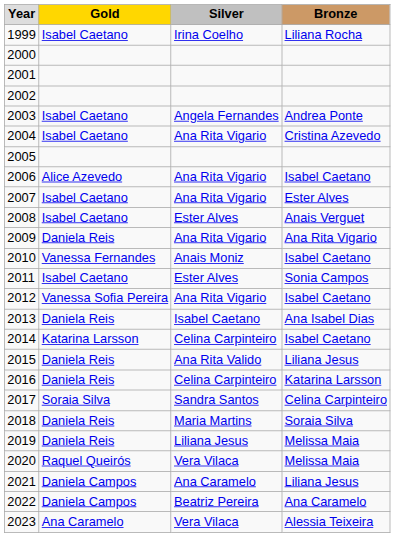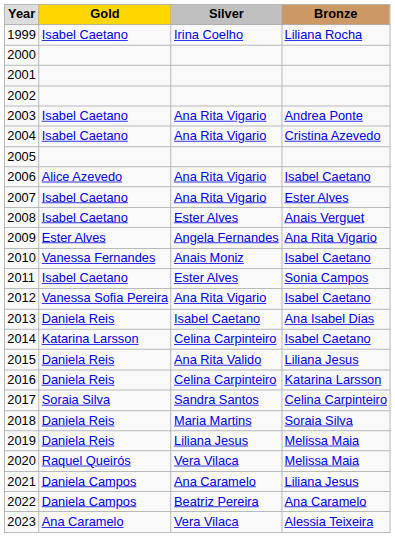 <table class="wikitable" style="text-align:left;">
 <tr style="text-align:center; background:#e4e4e4; font-weight:bold;">
 <td style="background:#ddd; ">Year</td>
 <td style="background:gold; ">Gold</td>
 <td style="background:silver; ">Silver</td>
 <td style="background:#c96; ">Bronze</td>
 </tr>
 <tr>
 <td>1999</td>
 <td><a href='#'>Isabel Caetano</a></td>
 <td><a href='#'>Irina Coelho</a></td>
 <td><a href='#'>Liliana Rocha</a></td>
 </tr>
 <tr>
 <td>2000</td>
 <td></td>
 <td></td>
 <td></td>
 </tr>
 <tr>
 <td>2001</td>
 <td></td>
 <td></td>
 <td></td>
 </tr>
 <tr>
 <td>2002</td>
 <td></td>
 <td></td>
 <td></td>
 </tr>
 <tr>
 <td>2003</td>
 <td><a href='#'>Isabel Caetano</a></td>
-<td><a href='#'>Angela Fernandes</a></td>
+<td><a href='#'>Ana Rita Vigario</a></td>
 <td><a href='#'>Andrea Ponte</a></td>
 </tr>
 <tr>
 <td>2004</td>
 <td><a href='#'>Isabel Caetano</a></td>
 <td><a href='#'>Ana Rita Vigario</a></td>
 <td><a href='#'>Cristina Azevedo</a></td>
 </tr>
 <tr>
 <td>2005</td>
 <td></td>
 <td></td>
 <td></td>
 </tr>
 <tr>
 <td>2006</td>
 <td><a href='#'>Alice Azevedo</a></td>
 <td><a href='#'>Ana Rita Vigario</a></td>
 <td><a href='#'>Isabel Caetano</a></td>
 </tr>
 <tr>
 <td>2007</td>
 <td><a href='#'>Isabel Caetano</a></td>
 <td><a href='#'>Ana Rita Vigario</a></td>
 <td><a href='#'>Ester Alves</a></td>
 </tr>
 <tr>
 <td>2008</td>
 <td><a href='#'>Isabel Caetano</a></td>
 <td><a href='#'>Ester Alves</a></td>
 <td><a href='#'>Anais Verguet</a></td>
 </tr>
 <tr>
 <td>2009</td>
-<td><a href='#'>Daniela Reis</a></td>
-<td><a href='#'>Ana Rita Vigario</a></td>
+<td><a href='#'>Ester Alves</a></td>
+<td><a href='#'>Angela Fernandes</a></td>
 <td><a href='#'>Ana Rita Vigario</a></td>
 </tr>
 <tr>
 <td>2010</td>
 <td><a href='#'>Vanessa Fernandes</a></td>
 <td><a href='#'>Anais Moniz</a></td>
 <td><a href='#'>Isabel Caetano</a></td>
 </tr>
 <tr>
 <td>2011</td>
 <td><a href='#'>Isabel Caetano</a></td>
 <td><a href='#'>Ester Alves</a></td>
 <td><a href='#'>Sonia Campos</a></td>
 </tr>
 <tr>
 <td>2012</td>
 <td><a href='#'>Vanessa Sofia Pereira</a></td>
 <td><a href='#'>Ana Rita Vigario</a></td>
 <td><a href='#'>Isabel Caetano</a></td>
 </tr>
 <tr>
 <td>2013</td>
 <td><a href='#'>Daniela Reis</a></td>
 <td><a href='#'>Isabel Caetano</a></td>
 <td><a href='#'>Ana Isabel Dias</a></td>
 </tr>
 <tr>
 <td>2014</td>
 <td><a href='#'>Katarina Larsson</a></td>
 <td><a href='#'>Celina Carpinteiro</a></td>
 <td><a href='#'>Isabel Caetano</a></td>
 </tr>
 <tr>
 <td>2015</td>
 <td><a href='#'>Daniela Reis</a></td>
 <td><a href='#'>Ana Rita Valido</a></td>
 <td><a href='#'>Liliana Jesus</a></td>
 </tr>
 <tr>
 <td>2016</td>
 <td><a href='#'>Daniela Reis</a></td>
 <td><a href='#'>Celina Carpinteiro</a></td>
 <td><a href='#'>Katarina Larsson</a></td>
 </tr>
 <tr>
 <td>2017</td>
 <td><a href='#'>Soraia Silva</a></td>
 <td><a href='#'>Sandra Santos</a></td>
 <td><a href='#'>Celina Carpinteiro</a></td>
 </tr>
 <tr>
 <td>2018</td>
 <td><a href='#'>Daniela Reis</a></td>
 <td><a href='#'>Maria Martins</a></td>
 <td><a href='#'>Soraia Silva</a></td>
 </tr>
 <tr>
 <td>2019</td>
 <td><a href='#'>Daniela Reis</a></td>
 <td><a href='#'>Liliana Jesus</a></td>
 <td><a href='#'>Melissa Maia</a></td>
 </tr>
 <tr>
 <td>2020</td>
 <td><a href='#'>Raquel Queirós</a></td>
 <td><a href='#'>Vera Vilaca</a></td>
 <td><a href='#'>Melissa Maia</a></td>
 </tr>
 <tr>
 <td>2021</td>
 <td><a href='#'>Daniela Campos</a></td>
 <td><a href='#'>Ana Caramelo</a></td>
 <td><a href='#'>Liliana Jesus</a></td>
 </tr>
 <tr>
 <td>2022</td>
 <td><a href='#'>Daniela Campos</a></td>
 <td><a href='#'>Beatriz Pereira</a></td>
 <td><a href='#'>Ana Caramelo</a></td>
 </tr>
 <tr>
 <td>2023</td>
 <td><a href='#'>Ana Caramelo</a></td>
 <td><a href='#'>Vera Vilaca</a></td>
 <td><a href='#'>Alessia Teixeira</a></td>
 </tr>
 </table>
